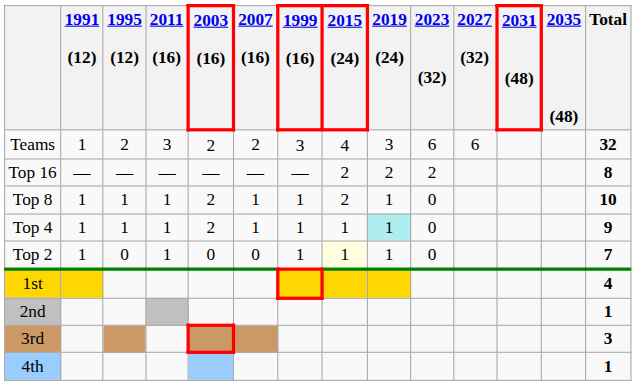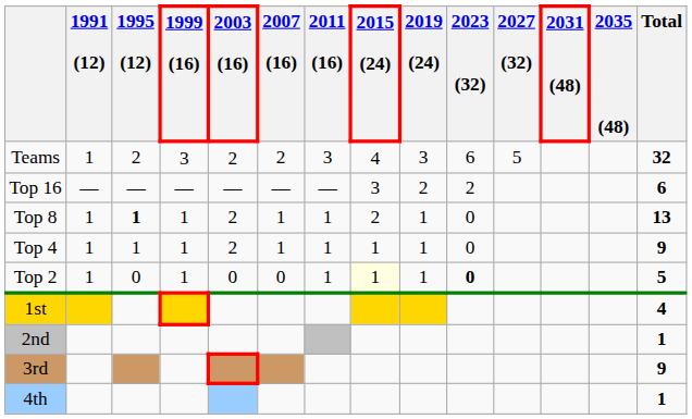 <table class="wikitable" style="text-align: center">
 <tr valign=top>
 <th></th>
 <th><a href='#'>1991</a><br> <br> (12)</th>
 <th><a href='#'>1995</a><br> <br> (12)</th>
-<th><a href='#'>2011</a><br> <br> (16)</th>
+<th style="border:3px solid red"><a href='#'>1999</a><br> <br> (16)</th>
 <th style="border:3px solid red"><a href='#'>2003</a><br> <br> (16)</th>
 <th><a href='#'>2007</a><br> <br> (16)</th>
-<th style="border:3px solid red"><a href='#'>1999</a><br> <br> (16)</th>
+<th><a href='#'>2011</a><br> <br> (16)</th>
 <th style="border:3px solid red"><a href='#'>2015</a><br> <br> (24)</th>
 <th><a href='#'>2019</a><br> <br> (24)</th>
 <th><a href='#'>2023</a><br> <br> <br> (32)</th>
 <th><a href='#'>2027</a><br> <br> (32)</th>
 <th style="border:3px solid red"><a href='#'>2031</a><br> <br><br> (48)</th>
 <th><a href='#'>2035</a><br> <br><br><br><br> (48)</th>
 <th>Total</th>
 </tr>
 <tr>
 <td>Teams</td>
 <td>1</td>
 <td>2</td>
 <td>3</td>
 <td>2</td>
 <td>2</td>
 <td>3</td>
 <td>4</td>
 <td>3</td>
 <td>6</td>
-<td>6</td>
+<td>5</td>
 <td></td>
 <td></td>
 <td><strong>32</strong></td>
 </tr>
 <tr>
 <td>Top 16</td>
 <td>—</td>
 <td>—</td>
 <td>—</td>
 <td>—</td>
 <td>—</td>
 <td>—</td>
-<td>2</td>
+<td>3</td>
 <td>2</td>
 <td>2</td>
 <td></td>
 <td></td>
 <td></td>
-<td><strong>8</strong></td>
+<td><strong>6</strong></td>
 </tr>
 <tr>
 <td>Top 8</td>
 <td>1</td>
-<td>1</td>
+<td><strong>1</strong></td>
 <td>1</td>
 <td>2</td>
 <td>1</td>
 <td>1</td>
 <td>2</td>
 <td>1</td>
 <td>0</td>
 <td></td>
 <td></td>
 <td></td>
-<td><strong>10</strong></td>
+<td><strong>13</strong></td>
 </tr>
 <tr>
 <td>Top 4</td>
 <td>1</td>
 <td>1</td>
 <td>1</td>
 <td>2</td>
 <td>1</td>
 <td>1</td>
 <td>1</td>
-<td style="background: paleturquoise;">1</td>
+<td>1</td>
 <td>0</td>
 <td></td>
 <td></td>
 <td></td>
 <td><strong>9</strong></td>
 </tr>
 <tr>
 <td>Top 2</td>
 <td>1</td>
 <td>0</td>
 <td>1</td>
 <td>0</td>
 <td>0</td>
 <td>1</td>
 <td style="background: lightyellow;">1</td>
 <td>1</td>
-<td>0</td>
+<td><strong>0</strong></td>
 <td></td>
 <td></td>
 <td></td>
-<td><strong>7</strong></td>
+<td><strong>5</strong></td>
 </tr>
 <tr style="border-top:3px solid green;">
 <td bgcolor=gold>1st</td>
 <td bgcolor=gold></td>
 <td></td>
+<td style="border:3px solid red" bgcolor=gold></td>
 <td></td>
 <td></td>
 <td></td>
-<td style="border:3px solid red" bgcolor=gold></td>
 <td bgcolor=gold></td>
 <td bgcolor=gold></td>
 <td></td>
 <td></td>
 <td></td>
 <td></td>
 <td><strong>4</strong></td>
 </tr>
 <tr>
 <td bgcolor=silver>2nd</td>
 <td></td>
 <td></td>
-<td bgcolor=silver></td>
 <td></td>
 <td></td>
 <td></td>
+<td bgcolor=silver></td>
 <td></td>
 <td></td>
 <td></td>
 <td></td>
 <td></td>
 <td></td>
 <td><strong>1</strong></td>
 </tr>
 <tr>
 <td bgcolor=#cc9966>3rd</td>
 <td></td>
 <td bgcolor=#cc9966></td>
 <td></td>
 <td style="border:3px solid red" bgcolor=#cc9966></td>
 <td bgcolor=#cc9966></td>
 <td></td>
 <td></td>
 <td></td>
 <td></td>
 <td></td>
 <td></td>
 <td></td>
-<td><strong>3</strong></td>
+<td><strong>9</strong></td>
 </tr>
 <tr>
 <td bgcolor=#9acdff>4th</td>
 <td></td>
 <td></td>
 <td></td>
 <td bgcolor=#9acdff></td>
 <td></td>
 <td></td>
 <td></td>
 <td></td>
 <td></td>
 <td></td>
 <td></td>
 <td></td>
 <td><strong>1</strong></td>
 </tr>
 </table>
